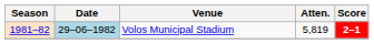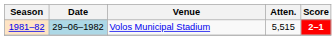 <table class="wikitable" style="text-align: center; font-size: 12px">
 <tr bgcolor=#f5f5f5>
 <th width="52">Season</th>
 <th width="70">Date</th>
 <th width="200">Venue</th>
 <th width="40">Atten.</th>
 <th width="30">Score</th>
 </tr>
 <tr>
 <td bgcolor=#ffe4c4><a href='#'>1981–82</a></td>
 <td style="background: lightblue;">29–06–1982</td>
 <td align="left"><a href='#'>Volos Municipal Stadium</a></td>
-<td align="center">5,819</td>
+<td align="center">5,515</td>
 <td style="color:#ffffff;background:#ff0000"><strong>2–1</strong></td>
 </tr>
 <tr>
 </tr>
 </table>
